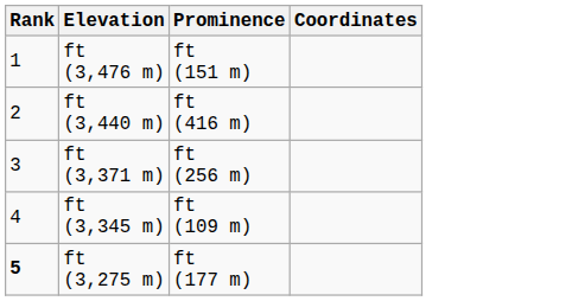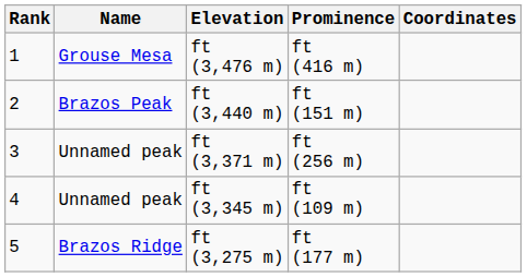 <table class="wikitable" border="1">
 <tr>
 <th>Rank</th>
+<th>Name</th>
 <th>Elevation</th>
 <th>Prominence</th>
 <th>Coordinates</th>
 </tr>
 <tr>
 <td>1</td>
+<td><a href='#'>Grouse Mesa</a></td>
 <td> ft<br>(3,476 m)</td>
+<td> ft<br>(416 m)</td>
+<td></td>
+</tr>
+<tr>
+<td>2</td>
+<td><a href='#'>Brazos Peak</a></td>
+<td> ft<br>(3,440 m)</td>
 <td> ft<br>(151 m)</td>
 <td></td>
 </tr>
 <tr>
-<td>2</td>
-<td> ft<br>(3,440 m)</td>
-<td> ft<br>(416 m)</td>
-<td></td>
-</tr>
-<tr>
 <td>3</td>
+<td>Unnamed peak</td>
 <td> ft<br>(3,371 m)</td>
 <td> ft<br>(256 m)</td>
 <td></td>
 </tr>
 <tr>
 <td>4</td>
+<td>Unnamed peak</td>
 <td> ft<br>(3,345 m)</td>
 <td> ft<br>(109 m)</td>
 <td></td>
 </tr>
 <tr>
-<td><strong>5</strong></td>
+<td>5</td>
+<td><a href='#'>Brazos Ridge</a></td>
 <td> ft<br>(3,275 m)</td>
 <td> ft<br>(177 m)</td>
 <td></td>
 </tr>
 </table>
